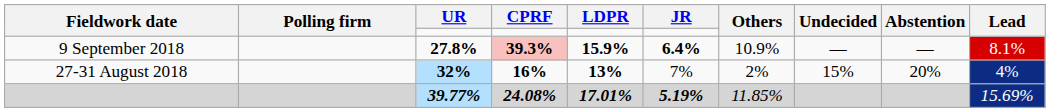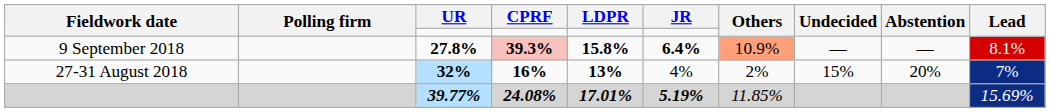 <table class=wikitable style="font-size:95%; line-height:14px; text-align:center">
 <tr>
 <th style=width:200px; rowspan=2>Fieldwork date</th>
 <th style=width:150px; rowspan=2>Polling firm</th>
 <th style="width:60px;"><a href='#'>UR</a></th>
 <th style="width:60px;"><a href='#'>CPRF</a></th>
 <th style="width:60px;"><a href='#'>LDPR</a></th>
 <th style="width:60px;"><a href='#'>JR</a></th>
 <th style="width:60px;" rowspan=2>Others</th>
 <th style="width:60px;" rowspan=2>Undecided</th>
 <th style="width:60px;" rowspan=2>Abstention</th>
 <th style="width:60px;" rowspan="2">Lead</th>
 </tr>
 <tr>
 <td bgcolor=></td>
 <td bgcolor=></td>
 <td bgcolor=></td>
 <td bgcolor=></td>
 </tr>
 <tr>
 <td>9 September 2018</td>
 <td> </td>
 <td><strong>27.8%</strong></td>
 <td style="background:#F8C1BE"><strong>39.3%</strong></td>
-<td><strong>15.9%</strong></td>
+<td><strong>15.8%</strong></td>
 <td><strong>6.4%</strong></td>
-<td>10.9%</td>
+<td style="background: lightsalmon;">10.9%</td>
 <td>—</td>
 <td>—</td>
 <td style="background:#D70000; color:white;">8.1%</td>
 </tr>
 <tr>
 <td>27-31 August 2018</td>
 <td></td>
 <td style="background:#B3E0FF"><strong>32%</strong></td>
 <td><strong>16%</strong></td>
 <td><strong>13%</strong></td>
-<td>7%</td>
+<td>4%</td>
 <td>2%</td>
 <td>15%</td>
 <td>20%</td>
-<td style="background:#0C2C84; color:white;">4%</td>
+<td style="background:#0C2C84; color:white;">7%</td>
 </tr>
 <tr>
 <td style="background:#D5D5D5"></td>
 <td style="background:#D5D5D5"></td>
 <td style="background:#B3E0FF"><strong><em>39.77%</em></strong></td>
 <td style="background:#D5D5D5"><strong><em>24.08%</em></strong></td>
 <td style="background:#D5D5D5"><strong><em>17.01%</em></strong></td>
 <td style="background:#D5D5D5"><strong><em>5.19%</em></strong></td>
 <td style="background:#D5D5D5"><em>11.85%</em></td>
 <td style="background:#D5D5D5"></td>
 <td style="background:#D5D5D5"></td>
 <td style="background:#0C2C84; color:white;"><em>15.69%</em></td>
 </tr>
 </table>
